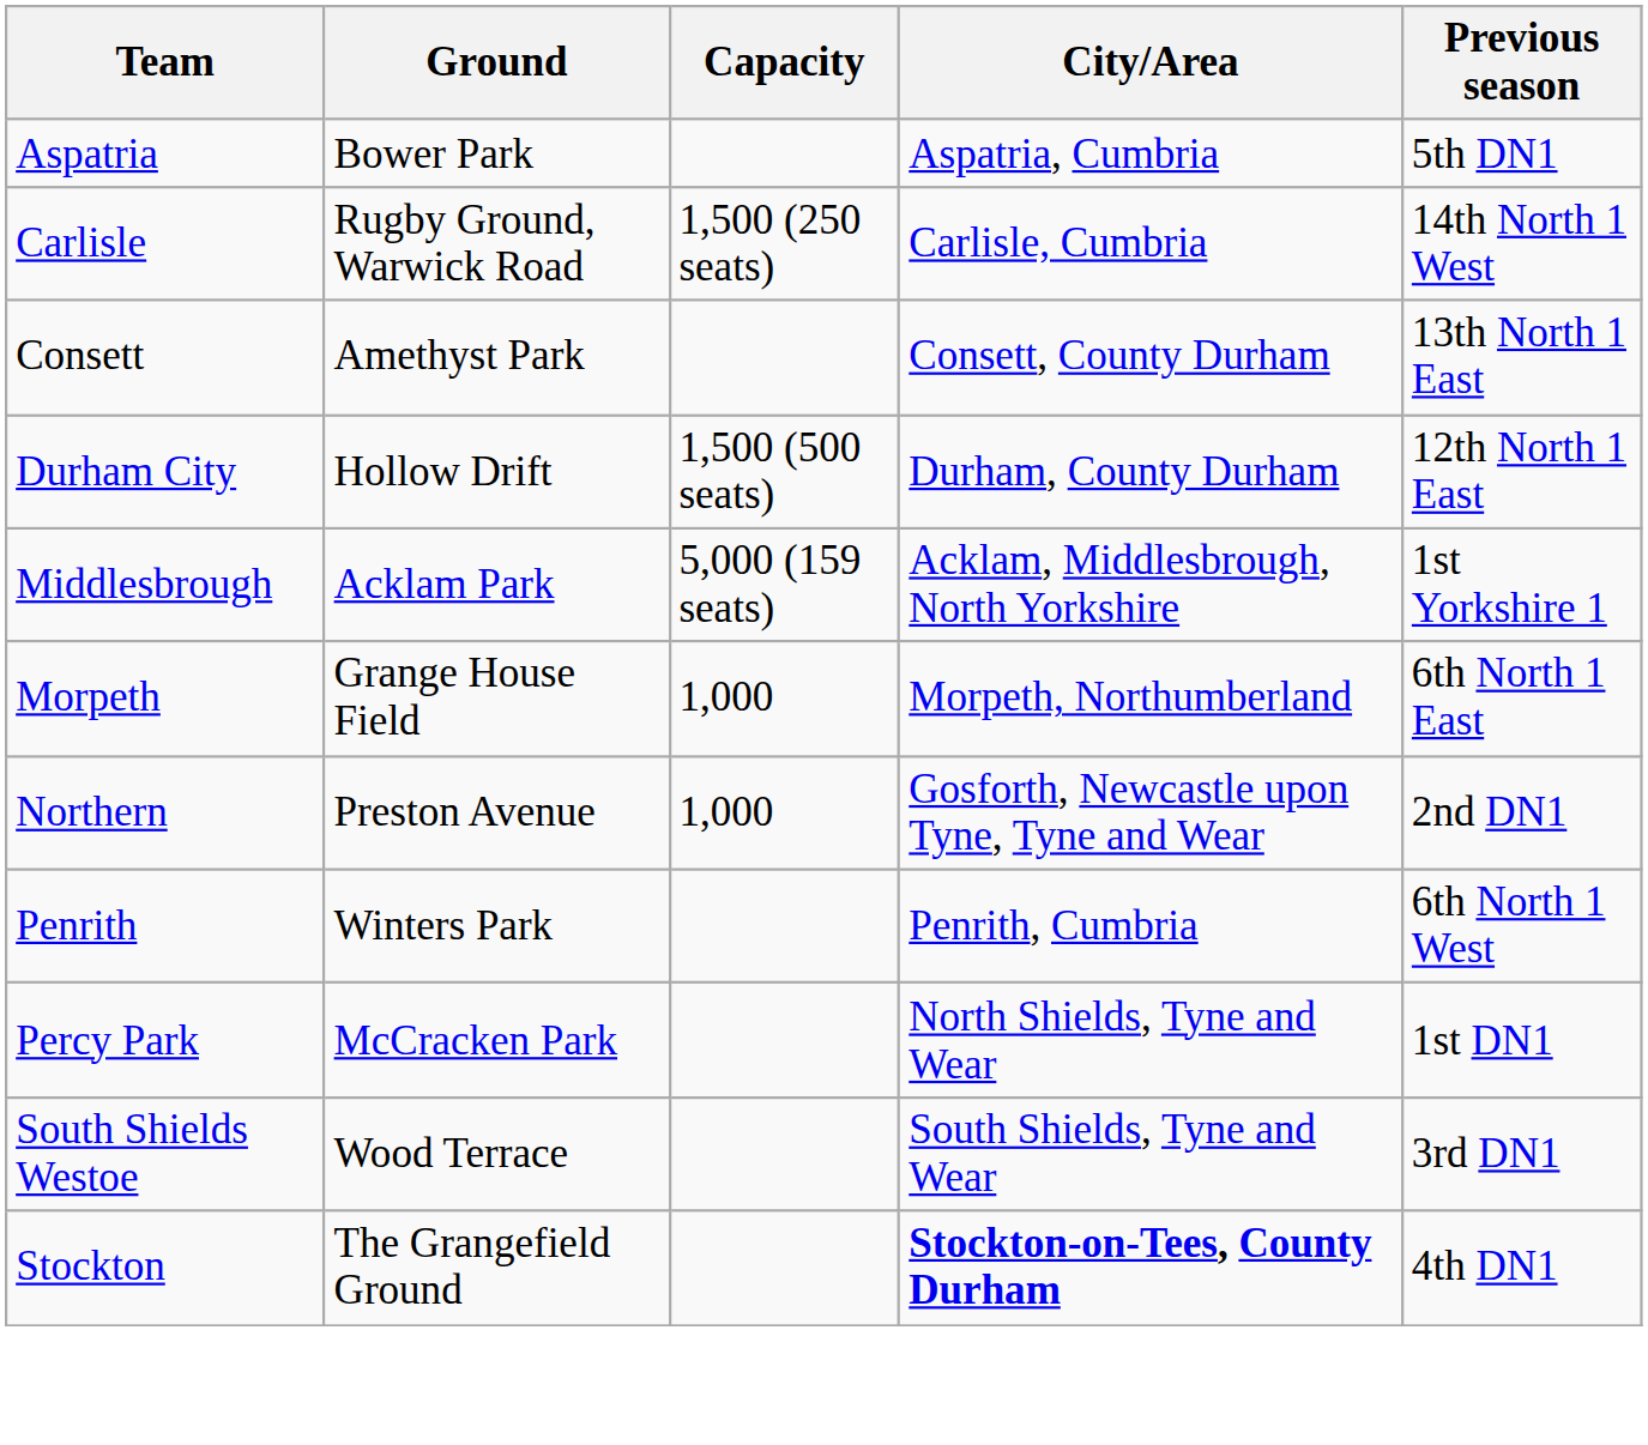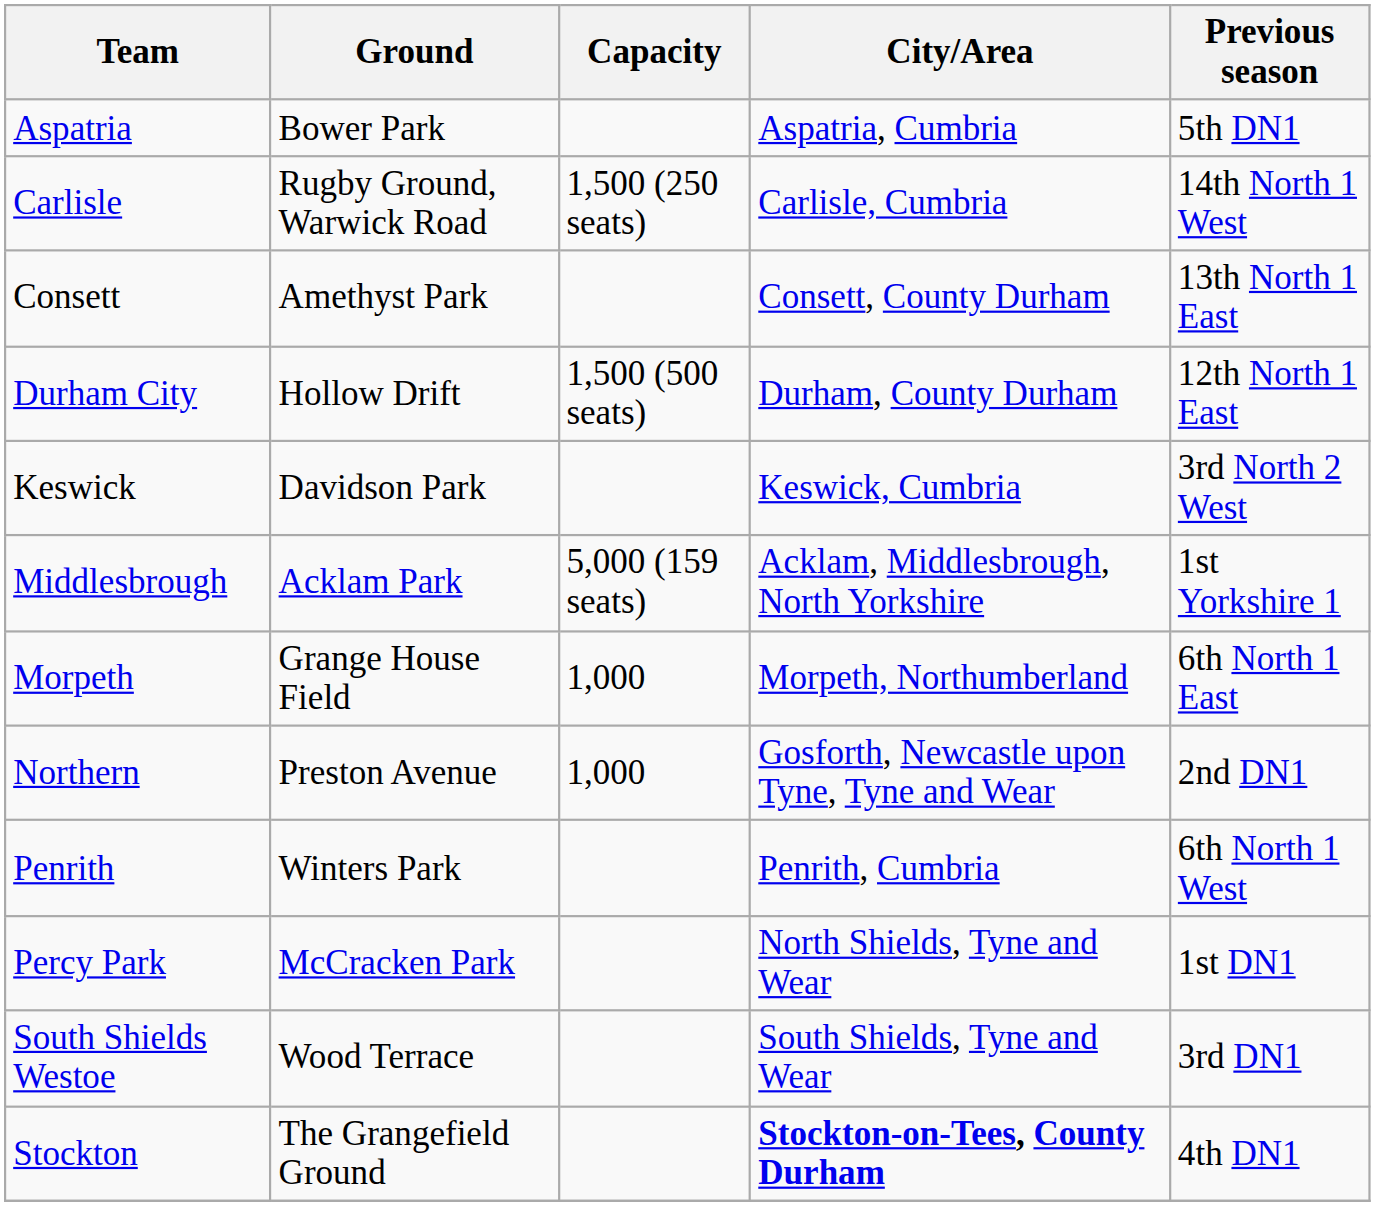 <table class="wikitable sortable" width=100%>
 <tr>
 <th>Team</th>
 <th>Ground</th>
 <th>Capacity</th>
 <th>City/Area</th>
 <th>Previous season</th>
 </tr>
 <tr>
 <td><a href='#'>Aspatria</a></td>
 <td>Bower Park</td>
 <td></td>
 <td><a href='#'>Aspatria</a>, <a href='#'>Cumbria</a></td>
 <td>5th <a href='#'>DN1</a></td>
 </tr>
 <tr>
 <td><a href='#'>Carlisle</a></td>
 <td>Rugby Ground, Warwick Road</td>
 <td>1,500 (250 seats)</td>
 <td><a href='#'>Carlisle, Cumbria</a></td>
 <td>14th <a href='#'>North 1 West</a></td>
 </tr>
 <tr>
 <td>Consett</td>
 <td>Amethyst Park</td>
 <td></td>
 <td><a href='#'>Consett</a>, <a href='#'>County Durham</a></td>
 <td>13th <a href='#'>North 1 East</a></td>
 </tr>
 <tr>
 <td><a href='#'>Durham City</a></td>
 <td>Hollow Drift</td>
 <td>1,500 (500 seats)</td>
 <td><a href='#'>Durham</a>, <a href='#'>County Durham</a></td>
 <td>12th <a href='#'>North 1 East</a></td>
+</tr>
+<tr>
+<td>Keswick</td>
+<td>Davidson Park</td>
+<td></td>
+<td><a href='#'>Keswick, Cumbria</a></td>
+<td>3rd <a href='#'>North 2 West</a></td>
 </tr>
 <tr>
 <td><a href='#'>Middlesbrough</a></td>
 <td><a href='#'>Acklam Park</a></td>
 <td>5,000 (159 seats)</td>
 <td><a href='#'>Acklam</a>, <a href='#'>Middlesbrough</a>, <a href='#'>North Yorkshire</a></td>
 <td>1st <a href='#'>Yorkshire 1</a></td>
 </tr>
 <tr>
 <td><a href='#'>Morpeth</a></td>
 <td>Grange House Field</td>
 <td>1,000</td>
 <td><a href='#'>Morpeth, Northumberland</a></td>
 <td>6th <a href='#'>North 1 East</a></td>
 </tr>
 <tr>
 <td><a href='#'>Northern</a></td>
 <td>Preston Avenue</td>
 <td>1,000</td>
 <td><a href='#'>Gosforth</a>, <a href='#'>Newcastle upon Tyne</a>, <a href='#'>Tyne and Wear</a></td>
 <td>2nd <a href='#'>DN1</a></td>
 </tr>
 <tr>
 <td><a href='#'>Penrith</a></td>
 <td>Winters Park</td>
 <td></td>
 <td><a href='#'>Penrith</a>, <a href='#'>Cumbria</a></td>
 <td>6th <a href='#'>North 1 West</a></td>
 </tr>
 <tr>
 <td><a href='#'>Percy Park</a></td>
 <td><a href='#'>McCracken Park</a></td>
 <td></td>
 <td><a href='#'>North Shields</a>, <a href='#'>Tyne and Wear</a></td>
 <td>1st <a href='#'>DN1</a></td>
 </tr>
 <tr>
 <td><a href='#'>South Shields Westoe</a></td>
 <td>Wood Terrace</td>
 <td></td>
 <td><a href='#'>South Shields</a>, <a href='#'>Tyne and Wear</a></td>
 <td>3rd <a href='#'>DN1</a></td>
 </tr>
 <tr>
 <td><a href='#'>Stockton</a></td>
 <td>The Grangefield Ground</td>
 <td></td>
 <td><strong><a href='#'>Stockton-on-Tees</a>, <a href='#'>County Durham</a></strong></td>
 <td>4th <a href='#'>DN1</a></td>
 </tr>
 <tr>
 </tr>
 </table>
